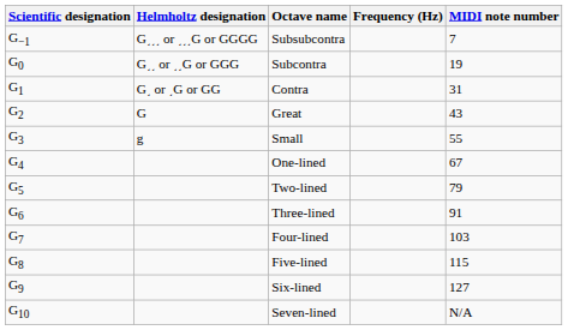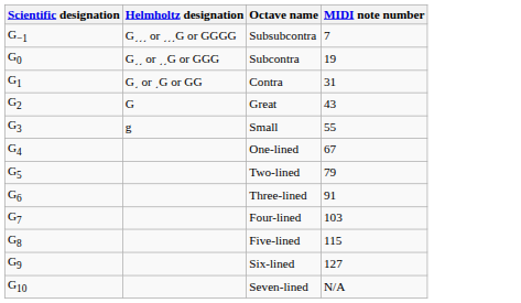 <table class="wikitable">
 <tr>
 <th><a href='#'>Scientific</a> designation</th>
 <th><a href='#'>Helmholtz</a> designation</th>
 <th>Octave name</th>
-<th>Frequency (Hz)</th>
 <th><a href='#'>MIDI</a> note  number</th>
 </tr>
 <tr>
 <td>G<sub>−1</sub></td>
 <td>G͵͵͵ or ͵͵͵G or GGGG</td>
 <td>Subsubcontra</td>
-<td align="right"></td>
 <td>7</td>
 </tr>
 <tr>
 <td>G<sub>0</sub></td>
 <td>G͵͵ or ͵͵G or GGG</td>
 <td>Subcontra</td>
-<td align="right"></td>
 <td>19</td>
 </tr>
 <tr>
 <td>G<sub>1</sub></td>
 <td>G͵ or ͵G or GG</td>
 <td>Contra</td>
-<td align="right"></td>
 <td>31</td>
 </tr>
 <tr>
 <td>G<sub>2</sub></td>
 <td>G</td>
 <td>Great</td>
-<td align="right"></td>
 <td>43</td>
 </tr>
 <tr>
 <td>G<sub>3</sub></td>
 <td>g</td>
 <td>Small</td>
-<td align="right"></td>
 <td>55</td>
 </tr>
 <tr>
 <td>G<sub>4</sub></td>
 <td></td>
 <td>One-lined</td>
-<td align="right"></td>
 <td>67</td>
 </tr>
 <tr>
 <td>G<sub>5</sub></td>
 <td></td>
 <td>Two-lined</td>
-<td align="right"></td>
 <td>79</td>
 </tr>
 <tr>
 <td>G<sub>6</sub></td>
 <td></td>
 <td>Three-lined</td>
-<td align="right"></td>
 <td>91</td>
 </tr>
 <tr>
 <td>G<sub>7</sub></td>
 <td></td>
 <td>Four-lined</td>
-<td align="right"></td>
 <td>103</td>
 </tr>
 <tr>
 <td>G<sub>8</sub></td>
 <td></td>
 <td>Five-lined</td>
-<td align="right"></td>
 <td>115</td>
 </tr>
 <tr>
 <td>G<sub>9</sub></td>
 <td></td>
 <td>Six-lined</td>
-<td align="right"></td>
 <td>127</td>
 </tr>
 <tr>
 <td>G<sub>10</sub></td>
 <td></td>
 <td>Seven-lined</td>
-<td align="right"></td>
 <td>N/A</td>
 </tr>
 </table>
